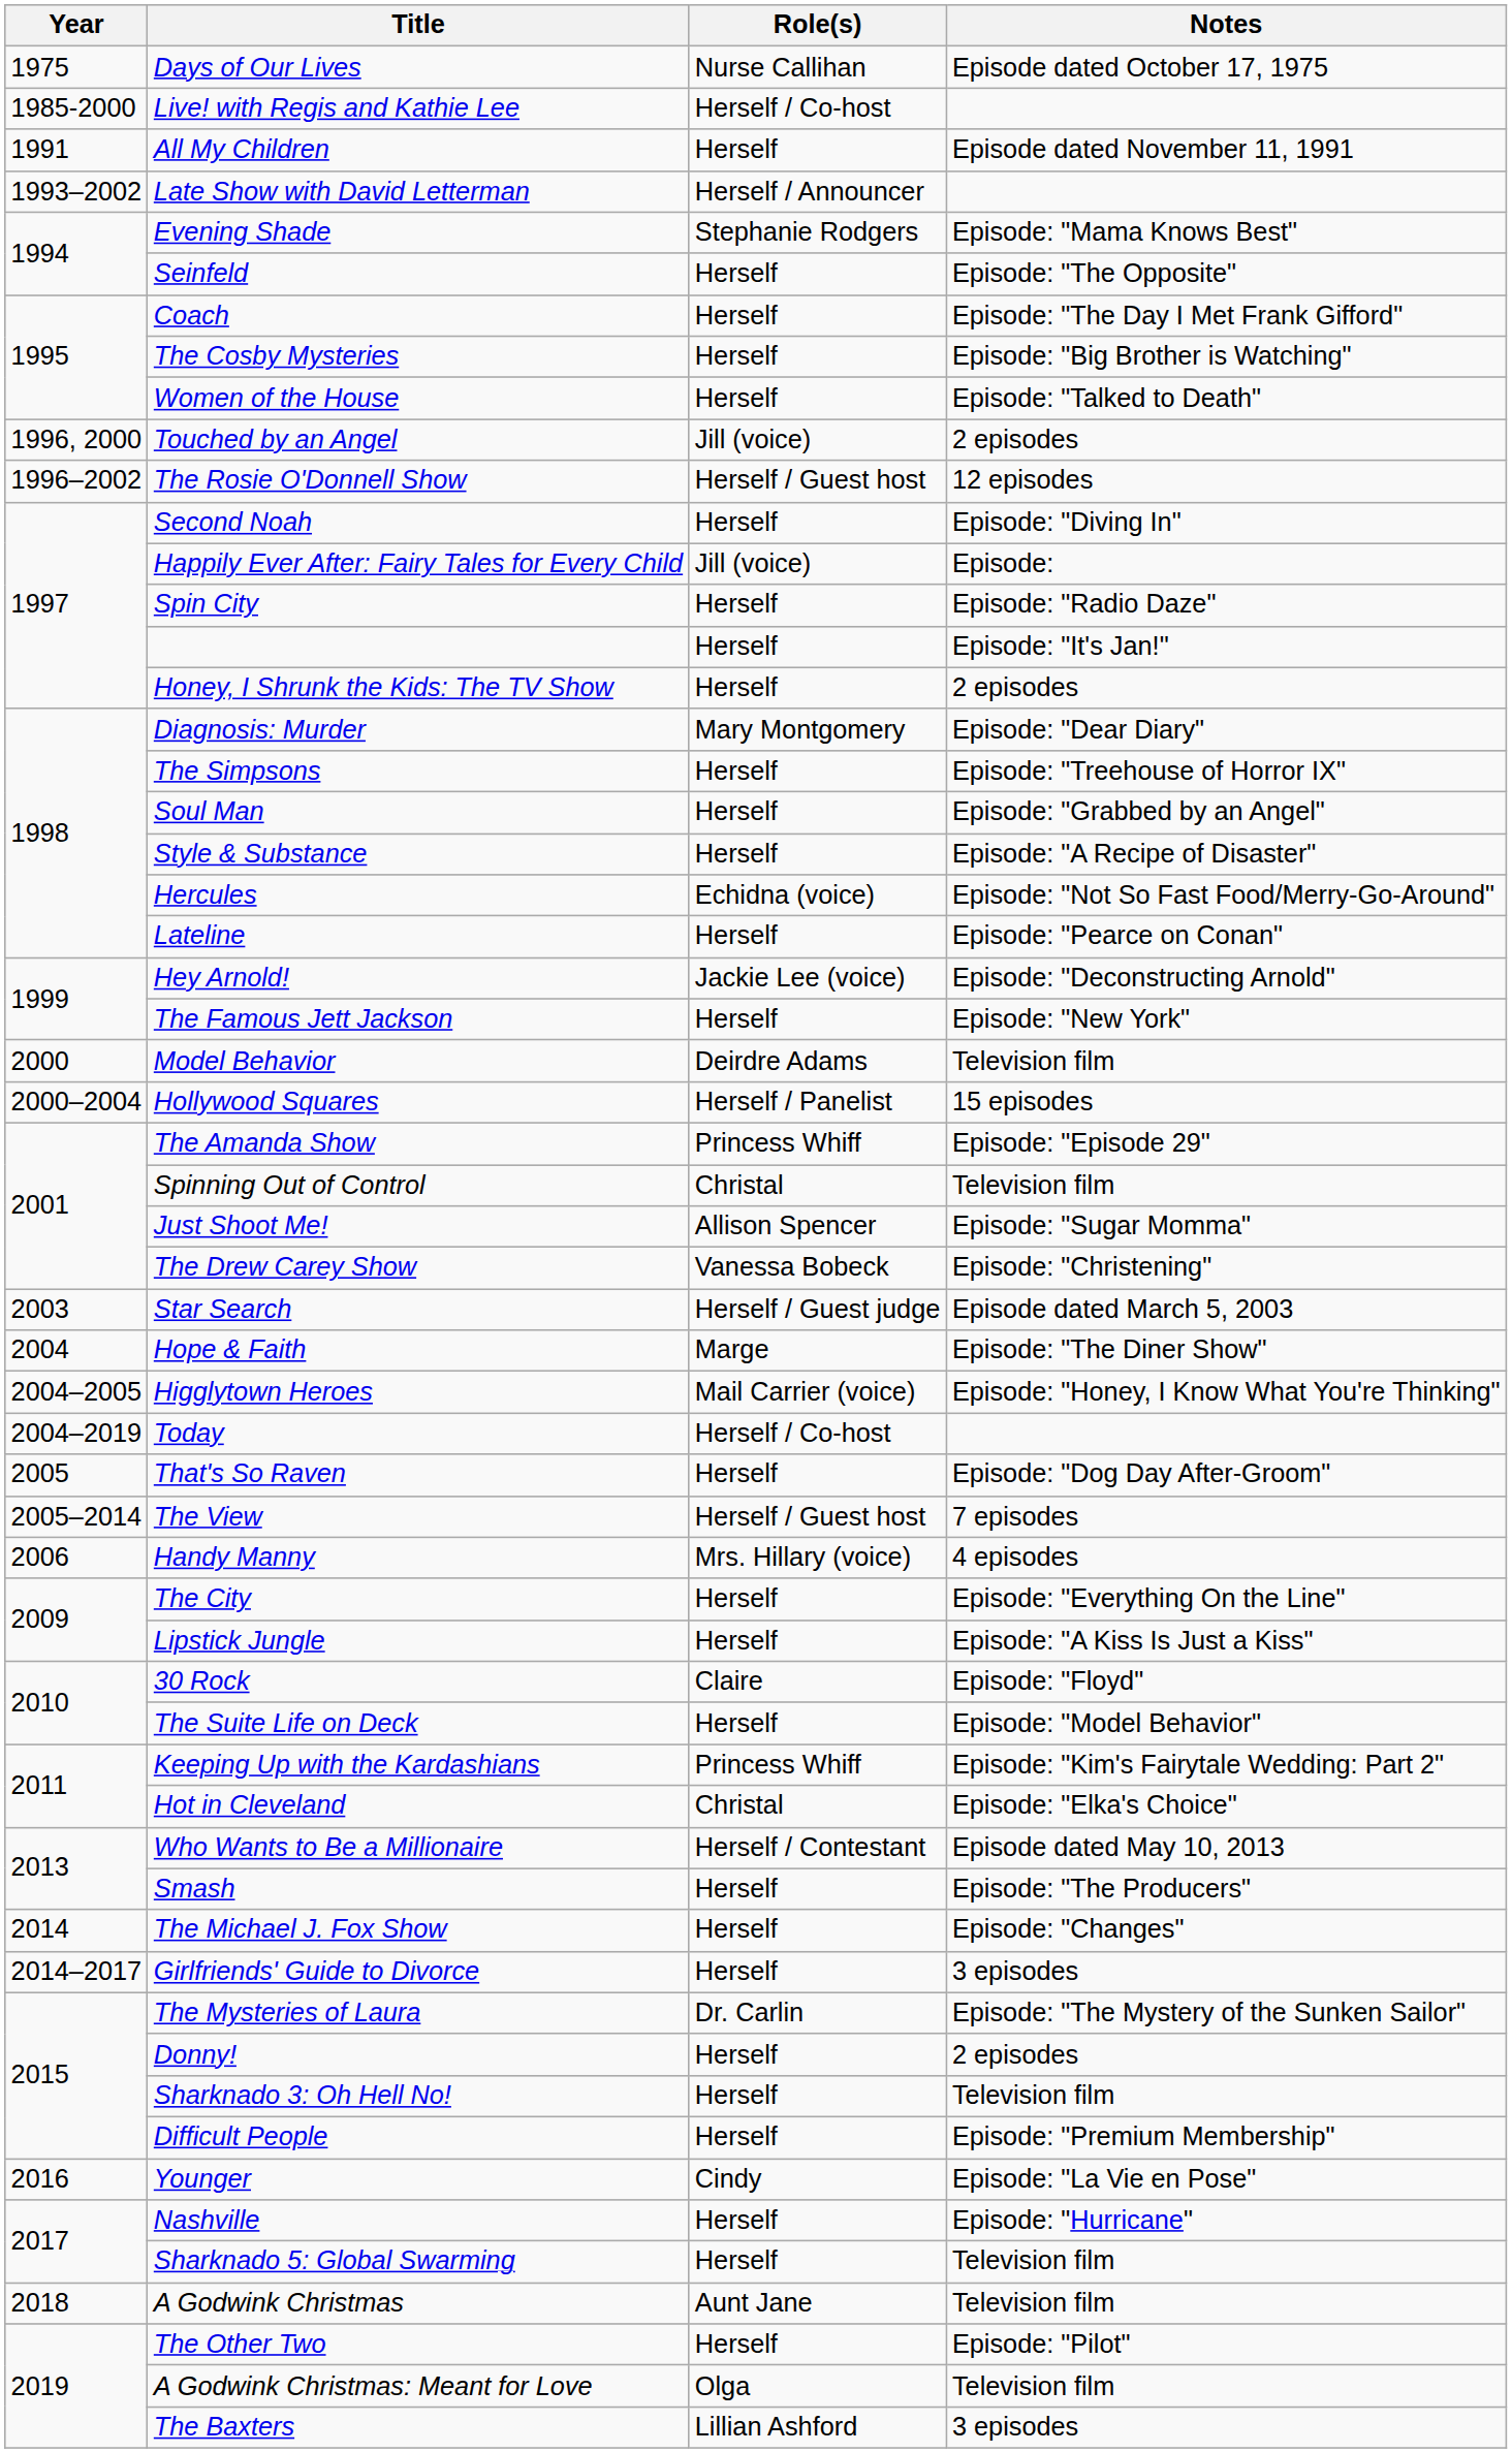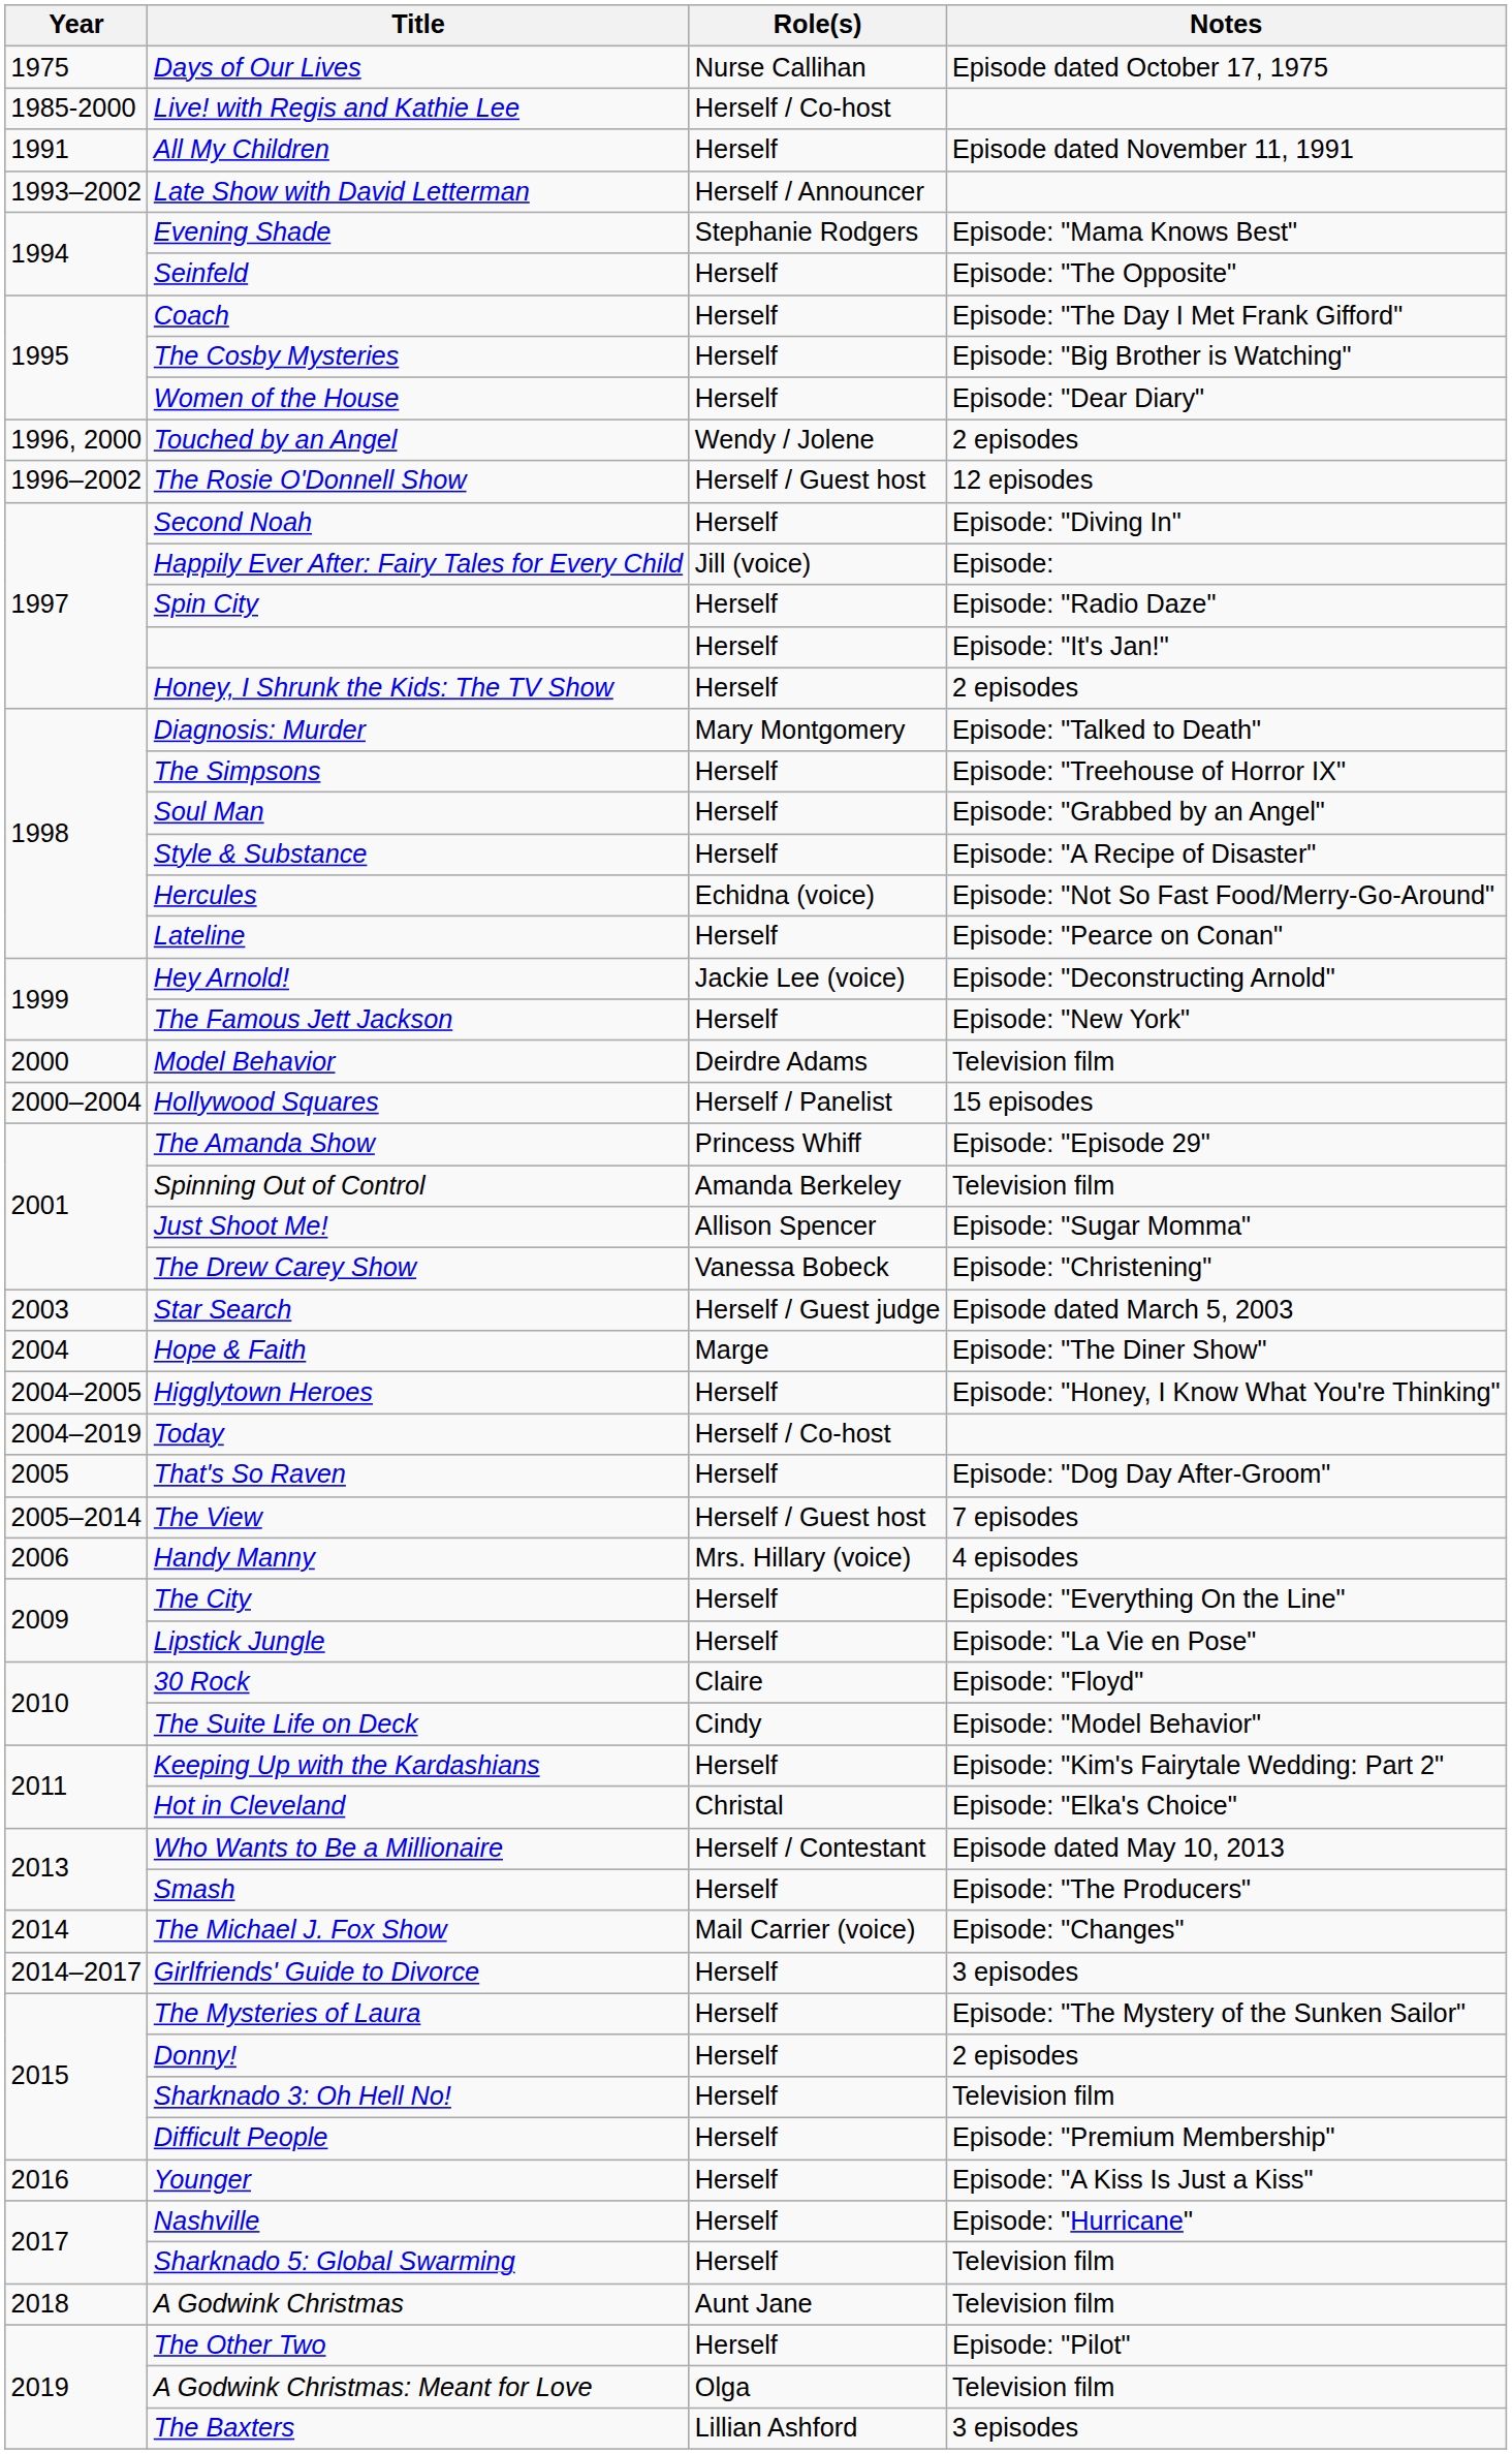 <table class="wikitable plainrowheaders sortable">
 <tr>
 <th scope="col">Year</th>
 <th scope="col">Title</th>
 <th scope="col">Role(s)</th>
 <th scope="col" class="unsortable">Notes</th>
 </tr>
 <tr>
 <td>1975</td>
 <td><em><a href='#'>Days of Our Lives</a></em></td>
 <td>Nurse Callihan</td>
 <td>Episode dated October 17, 1975</td>
 </tr>
 <tr>
 <td>1985-2000</td>
 <td><em><a href='#'>Live! with Regis and Kathie Lee</a></em></td>
 <td>Herself / Co-host</td>
 <td></td>
 </tr>
 <tr>
 <td>1991</td>
 <td><em><a href='#'>All My Children</a></em></td>
 <td>Herself</td>
 <td>Episode dated November 11, 1991</td>
 </tr>
 <tr>
 <td>1993–2002</td>
 <td><em><a href='#'>Late Show with David Letterman</a></em></td>
 <td>Herself / Announcer</td>
 <td></td>
 </tr>
 <tr>
 <td rowspan="2">1994</td>
 <td><em><a href='#'>Evening Shade</a></em></td>
 <td>Stephanie Rodgers</td>
 <td>Episode: "Mama Knows Best"</td>
 </tr>
 <tr>
 <td><em><a href='#'>Seinfeld</a></em></td>
 <td>Herself</td>
 <td>Episode: "The Opposite"</td>
 </tr>
 <tr>
 <td rowspan="3">1995</td>
 <td><em><a href='#'>Coach</a></em></td>
 <td>Herself</td>
 <td>Episode: "The Day I Met Frank Gifford"</td>
 </tr>
 <tr>
 <td><em><a href='#'>The Cosby Mysteries</a></em></td>
 <td>Herself</td>
 <td>Episode: "Big Brother is Watching"</td>
 </tr>
 <tr>
 <td><em><a href='#'>Women of the House</a></em></td>
 <td>Herself</td>
-<td>Episode: "Talked to Death"</td>
+<td>Episode: "Dear Diary"</td>
 </tr>
 <tr>
 <td>1996, 2000</td>
 <td><em><a href='#'>Touched by an Angel</a></em></td>
-<td>Jill (voice)</td>
+<td>Wendy / Jolene</td>
 <td>2 episodes</td>
 </tr>
 <tr>
 <td>1996–2002</td>
 <td><em><a href='#'>The Rosie O'Donnell Show</a></em></td>
 <td>Herself / Guest host</td>
 <td>12 episodes</td>
 </tr>
 <tr>
 <td rowspan="5">1997</td>
 <td><em><a href='#'>Second Noah</a></em></td>
 <td>Herself</td>
 <td>Episode: "Diving In"</td>
 </tr>
 <tr>
 <td><em><a href='#'>Happily Ever After: Fairy Tales for Every Child</a></em></td>
 <td>Jill (voice)</td>
 <td>Episode: </td>
 </tr>
 <tr>
 <td><em><a href='#'>Spin City</a></em></td>
 <td>Herself</td>
 <td>Episode: "Radio Daze"</td>
 </tr>
 <tr>
 <td></td>
 <td>Herself</td>
 <td>Episode: "It's Jan!"</td>
 </tr>
 <tr>
 <td><em><a href='#'>Honey, I Shrunk the Kids: The TV Show</a></em></td>
 <td>Herself</td>
 <td>2 episodes</td>
 </tr>
 <tr>
 <td rowspan="6">1998</td>
 <td><em><a href='#'>Diagnosis: Murder</a></em></td>
 <td>Mary Montgomery</td>
-<td>Episode: "Dear Diary"</td>
+<td>Episode: "Talked to Death"</td>
 </tr>
 <tr>
 <td><em><a href='#'>The Simpsons</a></em></td>
 <td>Herself</td>
 <td>Episode: "Treehouse of Horror IX"</td>
 </tr>
 <tr>
 <td><em><a href='#'>Soul Man</a></em></td>
 <td>Herself</td>
 <td>Episode: "Grabbed by an Angel"</td>
 </tr>
 <tr>
 <td><em><a href='#'>Style & Substance</a></em></td>
 <td>Herself</td>
 <td>Episode: "A Recipe of Disaster"</td>
 </tr>
 <tr>
 <td><em><a href='#'>Hercules</a></em></td>
 <td>Echidna (voice)</td>
 <td>Episode: "Not So Fast Food/Merry-Go-Around"</td>
 </tr>
 <tr>
 <td><em><a href='#'>Lateline</a></em></td>
 <td>Herself</td>
 <td>Episode: "Pearce on Conan"</td>
 </tr>
 <tr>
 <td rowspan="2">1999</td>
 <td><em><a href='#'>Hey Arnold!</a></em></td>
 <td>Jackie Lee (voice)</td>
 <td>Episode: "Deconstructing Arnold"</td>
 </tr>
 <tr>
 <td><em><a href='#'>The Famous Jett Jackson</a></em></td>
 <td>Herself</td>
 <td>Episode: "New York"</td>
 </tr>
 <tr>
 <td>2000</td>
 <td><em><a href='#'>Model Behavior</a></em></td>
 <td>Deirdre Adams</td>
 <td>Television film</td>
 </tr>
 <tr>
 <td>2000–2004</td>
 <td><em><a href='#'>Hollywood Squares</a></em></td>
 <td>Herself / Panelist</td>
 <td>15 episodes</td>
 </tr>
 <tr>
 <td rowspan="4">2001</td>
 <td><em><a href='#'>The Amanda Show</a></em></td>
 <td>Princess Whiff</td>
 <td>Episode: "Episode 29"</td>
 </tr>
 <tr>
 <td><em>Spinning Out of Control</em></td>
-<td>Christal</td>
+<td>Amanda Berkeley</td>
 <td>Television film</td>
 </tr>
 <tr>
 <td><em><a href='#'>Just Shoot Me!</a></em></td>
 <td>Allison Spencer</td>
 <td>Episode: "Sugar Momma"</td>
 </tr>
 <tr>
 <td><em><a href='#'>The Drew Carey Show</a></em></td>
 <td>Vanessa Bobeck</td>
 <td>Episode: "Christening"</td>
 </tr>
 <tr>
 <td>2003</td>
 <td><em><a href='#'>Star Search</a></em></td>
 <td>Herself / Guest judge</td>
 <td>Episode dated March 5, 2003</td>
 </tr>
 <tr>
 <td>2004</td>
 <td><em><a href='#'>Hope & Faith</a></em></td>
 <td>Marge</td>
 <td>Episode: "The Diner Show"</td>
 </tr>
 <tr>
 <td>2004–2005</td>
 <td><em><a href='#'>Higglytown Heroes</a></em></td>
-<td>Mail Carrier (voice)</td>
+<td>Herself</td>
 <td>Episode: "Honey, I Know What You're Thinking"</td>
 </tr>
 <tr>
 <td>2004–2019</td>
 <td><em><a href='#'>Today</a></em></td>
 <td>Herself / Co-host</td>
 <td></td>
 </tr>
 <tr>
 <td>2005</td>
 <td><em><a href='#'>That's So Raven</a></em></td>
 <td>Herself</td>
 <td>Episode: "Dog Day After-Groom"</td>
 </tr>
 <tr>
 <td>2005–2014</td>
 <td><em><a href='#'>The View</a></em></td>
 <td>Herself / Guest host</td>
 <td>7 episodes</td>
 </tr>
 <tr>
 <td>2006</td>
 <td><em><a href='#'>Handy Manny</a></em></td>
 <td>Mrs. Hillary (voice)</td>
 <td>4 episodes</td>
 </tr>
 <tr>
 <td rowspan="2">2009</td>
 <td><em><a href='#'>The City</a></em></td>
 <td>Herself</td>
 <td>Episode: "Everything On the Line"</td>
 </tr>
 <tr>
 <td><em><a href='#'>Lipstick Jungle</a></em></td>
 <td>Herself</td>
-<td>Episode: "A Kiss Is Just a Kiss"</td>
+<td>Episode: "La Vie en Pose"</td>
 </tr>
 <tr>
 <td rowspan="2">2010</td>
 <td><em><a href='#'>30 Rock</a></em></td>
 <td>Claire</td>
 <td>Episode: "Floyd"</td>
 </tr>
 <tr>
 <td><em><a href='#'>The Suite Life on Deck</a></em></td>
-<td>Herself</td>
+<td>Cindy</td>
 <td>Episode: "Model Behavior"</td>
 </tr>
 <tr>
 <td rowspan="2">2011</td>
 <td><em><a href='#'>Keeping Up with the Kardashians</a></em></td>
-<td>Princess Whiff</td>
+<td>Herself</td>
 <td>Episode: "Kim's Fairytale Wedding: Part 2"</td>
 </tr>
 <tr>
 <td><em><a href='#'>Hot in Cleveland</a></em></td>
 <td>Christal</td>
 <td>Episode: "Elka's Choice"</td>
 </tr>
 <tr>
 <td rowspan="2">2013</td>
 <td><em><a href='#'>Who Wants to Be a Millionaire</a></em></td>
 <td>Herself / Contestant</td>
 <td>Episode dated May 10, 2013</td>
 </tr>
 <tr>
 <td><em><a href='#'>Smash</a></em></td>
 <td>Herself</td>
 <td>Episode: "The Producers"</td>
 </tr>
 <tr>
 <td>2014</td>
 <td><em><a href='#'>The Michael J. Fox Show</a></em></td>
-<td>Herself</td>
+<td>Mail Carrier (voice)</td>
 <td>Episode: "Changes"</td>
 </tr>
 <tr>
 <td>2014–2017</td>
 <td><em><a href='#'>Girlfriends' Guide to Divorce</a></em></td>
 <td>Herself</td>
 <td>3 episodes</td>
 </tr>
 <tr>
 <td rowspan="4">2015</td>
 <td><em><a href='#'>The Mysteries of Laura</a></em></td>
-<td>Dr. Carlin</td>
+<td>Herself</td>
 <td>Episode: "The Mystery of the Sunken Sailor"</td>
 </tr>
 <tr>
 <td><em><a href='#'>Donny!</a></em></td>
 <td>Herself</td>
 <td>2 episodes</td>
 </tr>
 <tr>
 <td><em><a href='#'>Sharknado 3: Oh Hell No!</a></em></td>
 <td>Herself</td>
 <td>Television film</td>
 </tr>
 <tr>
 <td><em><a href='#'>Difficult People</a></em></td>
 <td>Herself</td>
 <td>Episode: "Premium Membership"</td>
 </tr>
 <tr>
 <td>2016</td>
 <td><em><a href='#'>Younger</a></em></td>
-<td>Cindy</td>
-<td>Episode: "La Vie en Pose"</td>
+<td>Herself</td>
+<td>Episode: "A Kiss Is Just a Kiss"</td>
 </tr>
 <tr>
 <td rowspan="2">2017</td>
 <td><em><a href='#'>Nashville</a></em></td>
 <td>Herself</td>
 <td>Episode: "<a href='#'>Hurricane</a>"</td>
 </tr>
 <tr>
 <td><em><a href='#'>Sharknado 5: Global Swarming</a></em></td>
 <td>Herself</td>
 <td>Television film</td>
 </tr>
 <tr>
 <td>2018</td>
 <td><em>A Godwink Christmas</em></td>
 <td>Aunt Jane</td>
 <td>Television film</td>
 </tr>
 <tr>
 <td rowspan="3">2019</td>
 <td><em><a href='#'>The Other Two</a></em></td>
 <td>Herself</td>
 <td>Episode: "Pilot"</td>
 </tr>
 <tr>
 <td><em>A Godwink Christmas: Meant for Love</em></td>
 <td>Olga</td>
 <td>Television film</td>
 </tr>
 <tr>
 <td><em><a href='#'>The Baxters</a></em></td>
 <td>Lillian Ashford</td>
 <td>3 episodes</td>
 </tr>
 </table>
